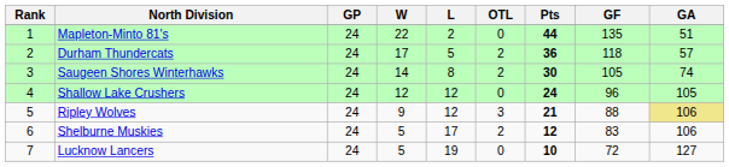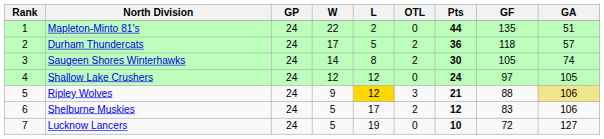 <table class="wikitable" style="text-align:center" width:50em">
 <tr>
 <th bgcolor="#DDDDFF" width="5%">Rank</th>
 <th bgcolor="#DDDDFF" width="27.5%">North Division</th>
 <th bgcolor="#DDDDFF" width="5%">GP</th>
 <th bgcolor="#DDDDFF" width="5%">W</th>
 <th bgcolor="#DDDDFF" width="5%">L</th>
 <th bgcolor="#DDDDFF" width="5%">OTL</th>
 <th bgcolor="#DDDDFF" width="5%">Pts</th>
 <th bgcolor="#DDDDFF" width="7.5%">GF</th>
 <th bgcolor="#DDDDFF" width="7.5%">GA</th>
 </tr>
 <tr>
 </tr>
 <tr bgcolor="#bbffbb">
 <td>1</td>
 <td align=left><a href='#'>Mapleton-Minto 81's</a></td>
 <td>24</td>
 <td>22</td>
 <td>2</td>
 <td>0</td>
 <td><strong>44</strong></td>
 <td>135</td>
 <td>51</td>
 </tr>
 <tr bgcolor="#bbffbb">
 <td>2</td>
 <td align=left><a href='#'>Durham Thundercats</a></td>
 <td>24</td>
 <td>17</td>
 <td>5</td>
 <td>2</td>
 <td><strong>36</strong></td>
 <td>118</td>
 <td>57</td>
 </tr>
 <tr bgcolor="#bbffbb">
 <td>3</td>
 <td align=left><a href='#'>Saugeen Shores Winterhawks</a></td>
 <td>24</td>
 <td>14</td>
 <td>8</td>
 <td>2</td>
 <td><strong>30</strong></td>
 <td>105</td>
 <td>74</td>
 </tr>
 <tr bgcolor="#bbffbb">
 <td>4</td>
 <td align=left><a href='#'>Shallow Lake Crushers</a></td>
 <td>24</td>
 <td>12</td>
 <td>12</td>
 <td>0</td>
 <td><strong>24</strong></td>
-<td>96</td>
+<td>97</td>
 <td>105</td>
 </tr>
 <tr>
 <td>5</td>
 <td align=left><a href='#'>Ripley Wolves</a></td>
 <td>24</td>
 <td>9</td>
-<td>12</td>
+<td style="background: gold;">12</td>
 <td>3</td>
 <td><strong>21</strong></td>
 <td>88</td>
 <td style="background: khaki;">106</td>
 </tr>
 <tr>
 <td>6</td>
 <td align=left><a href='#'>Shelburne Muskies</a></td>
 <td>24</td>
 <td>5</td>
 <td>17</td>
 <td>2</td>
 <td><strong>12</strong></td>
 <td>83</td>
 <td>106</td>
 </tr>
 <tr>
 <td>7</td>
 <td align=left><a href='#'>Lucknow Lancers</a></td>
 <td>24</td>
 <td>5</td>
 <td>19</td>
 <td>0</td>
 <td><strong>10</strong></td>
 <td>72</td>
 <td>127</td>
 </tr>
 </table>
